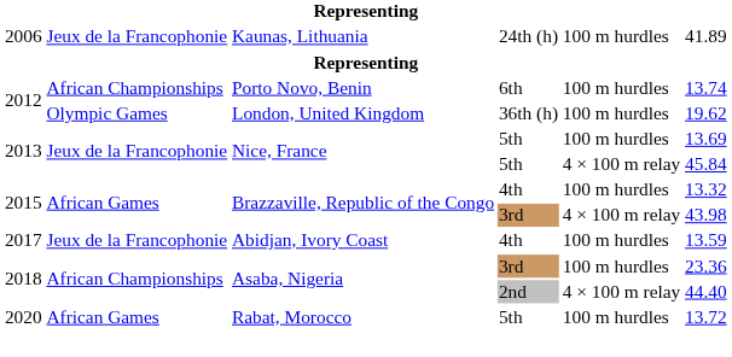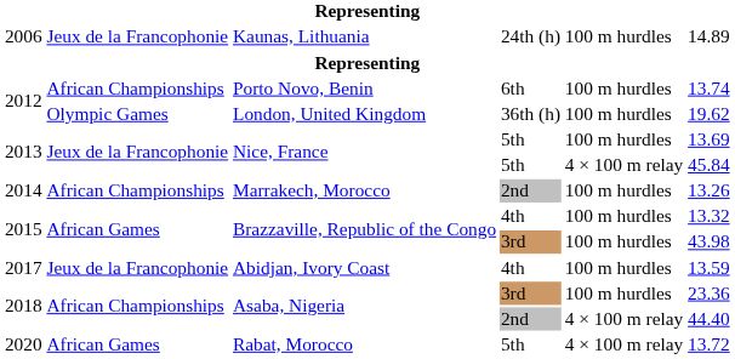 <table>
 <tr>
 <th colspan="6">Representing </th>
 </tr>
 <tr>
 <td>2006</td>
 <td><a href='#'>Jeux de la Francophonie</a></td>
 <td><a href='#'>Kaunas, Lithuania</a></td>
 <td>24th (h)</td>
 <td>100 m hurdles</td>
-<td>41.89</td>
+<td>14.89</td>
 </tr>
 <tr>
 <th colspan="6">Representing </th>
 </tr>
 <tr>
 <td rowspan=2>2012</td>
 <td><a href='#'>African Championships</a></td>
 <td><a href='#'>Porto Novo, Benin</a></td>
 <td>6th</td>
 <td>100 m hurdles</td>
 <td><a href='#'>13.74</a></td>
 </tr>
 <tr>
 <td><a href='#'>Olympic Games</a></td>
 <td><a href='#'>London, United Kingdom</a></td>
 <td>36th (h)</td>
 <td>100 m hurdles</td>
 <td><a href='#'>19.62</a></td>
 </tr>
 <tr>
 <td rowspan=2>2013</td>
 <td rowspan=2><a href='#'>Jeux de la Francophonie</a></td>
 <td rowspan=2><a href='#'>Nice, France</a></td>
 <td>5th</td>
 <td>100 m hurdles</td>
 <td><a href='#'>13.69</a></td>
 </tr>
 <tr>
 <td>5th</td>
 <td>4 × 100 m relay</td>
 <td><a href='#'>45.84</a></td>
 </tr>
 <tr>
+<td>2014</td>
+<td><a href='#'>African Championships</a></td>
+<td><a href='#'>Marrakech, Morocco</a></td>
+<td bgcolor=silver>2nd</td>
+<td>100 m hurdles</td>
+<td><a href='#'>13.26</a></td>
+</tr>
+<tr>
 <td rowspan=2>2015</td>
 <td rowspan=2><a href='#'>African Games</a></td>
 <td rowspan=2><a href='#'>Brazzaville, Republic of the Congo</a></td>
 <td>4th</td>
 <td>100 m hurdles</td>
 <td><a href='#'>13.32</a></td>
 </tr>
 <tr>
 <td bgcolor=cc9966>3rd</td>
-<td>4 × 100 m relay</td>
+<td>100 m hurdles</td>
 <td><a href='#'>43.98</a></td>
 </tr>
 <tr>
 <td>2017</td>
 <td><a href='#'>Jeux de la Francophonie</a></td>
 <td><a href='#'>Abidjan, Ivory Coast</a></td>
 <td>4th</td>
 <td>100 m hurdles</td>
 <td><a href='#'>13.59</a></td>
 </tr>
 <tr>
 <td rowspan=2>2018</td>
 <td rowspan=2><a href='#'>African Championships</a></td>
 <td rowspan=2><a href='#'>Asaba, Nigeria</a></td>
 <td bgcolor=cc9966>3rd</td>
 <td>100 m hurdles</td>
 <td><a href='#'>23.36</a></td>
 </tr>
 <tr>
 <td bgcolor=silver>2nd</td>
 <td>4 × 100 m relay</td>
 <td><a href='#'>44.40</a></td>
 </tr>
 <tr>
 <td>2020</td>
 <td><a href='#'>African Games</a></td>
 <td><a href='#'>Rabat, Morocco</a></td>
 <td>5th</td>
-<td>100 m hurdles</td>
+<td>4 × 100 m relay</td>
 <td><a href='#'>13.72</a></td>
 </tr>
 </table>
